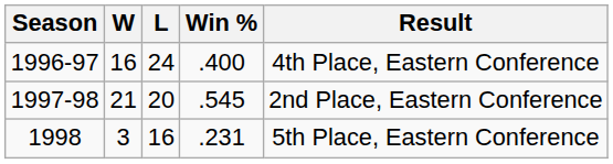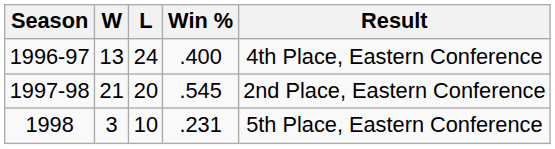 <table class="wikitable">
 <tr>
 <th bgcolor="#DDDDFF">Season</th>
 <th bgcolor="#DDDDFF">W</th>
 <th bgcolor="#DDDDFF">L</th>
 <th bgcolor="#DDDDFF">Win %</th>
 <th bgcolor="#DDDDFF">Result</th>
 </tr>
 <tr>
 <td align=center>1996-97</td>
-<td align=center>16</td>
+<td align=center>13</td>
 <td align=center>24</td>
 <td align=center>.400</td>
 <td align=center>4th Place, Eastern Conference</td>
 </tr>
 <tr>
 <td align=center>1997-98</td>
 <td align=center>21</td>
 <td align=center>20</td>
 <td align=center>.545</td>
 <td align=center>2nd Place, Eastern Conference</td>
 </tr>
 <tr>
 <td align=center>1998</td>
 <td align=center>3</td>
-<td align=center>16</td>
+<td align=center>10</td>
 <td align=center>.231</td>
 <td align=center>5th Place, Eastern Conference</td>
 </tr>
 </table>
